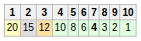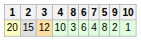 <table class="wikitable" style="font-size: 85%;">
 <tr>
 <th>1</th>
 <th>2</th>
 <th>3</th>
 <th>4</th>
-<th>5</th>
+<th>8</th>
 <th>6</th>
 <th>7</th>
-<th>8</th>
+<th>5</th>
 <th>9</th>
 <th>10</th>
 </tr>
 <tr align="center">
 <td style="background:#FFFFBF;">20</td>
 <td style="background:#DFDFDF;">15</td>
 <td style="background:#FFDF9F;">12</td>
 <td style="background:#DFFFDF;">10</td>
+<td style="background:#DFFFDF;">3</td>
+<td style="background:#DFFFDF;">6</td>
+<td style="background:#DFFFDF;">4</td>
 <td style="background:#DFFFDF;">8</td>
-<td style="background:#DFFFDF;">6</td>
-<td style="background:#DFFFDF;"><strong>4</strong></td>
-<td style="background:#DFFFDF;">3</td>
 <td style="background:#DFFFDF;">2</td>
 <td style="background:#DFFFDF;">1</td>
 </tr>
 </table>
